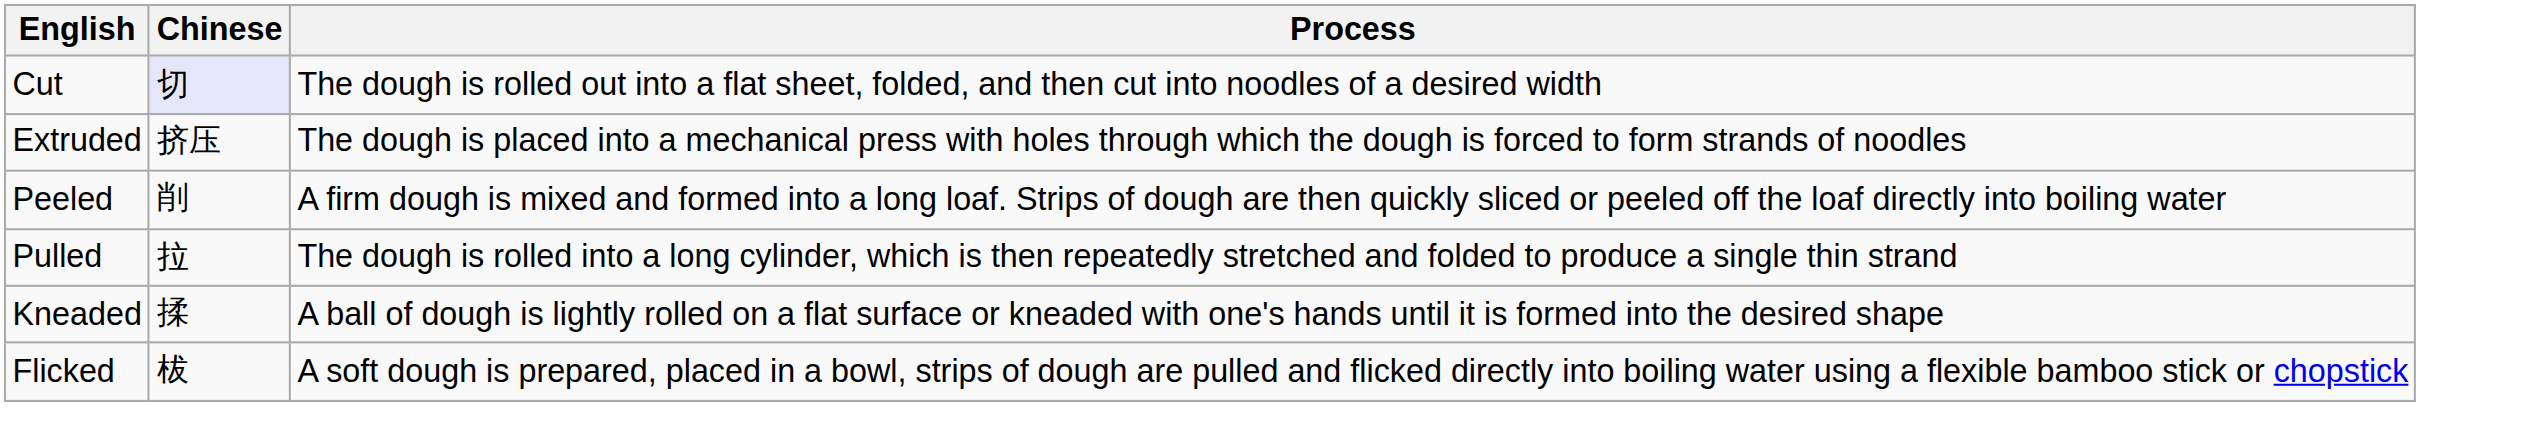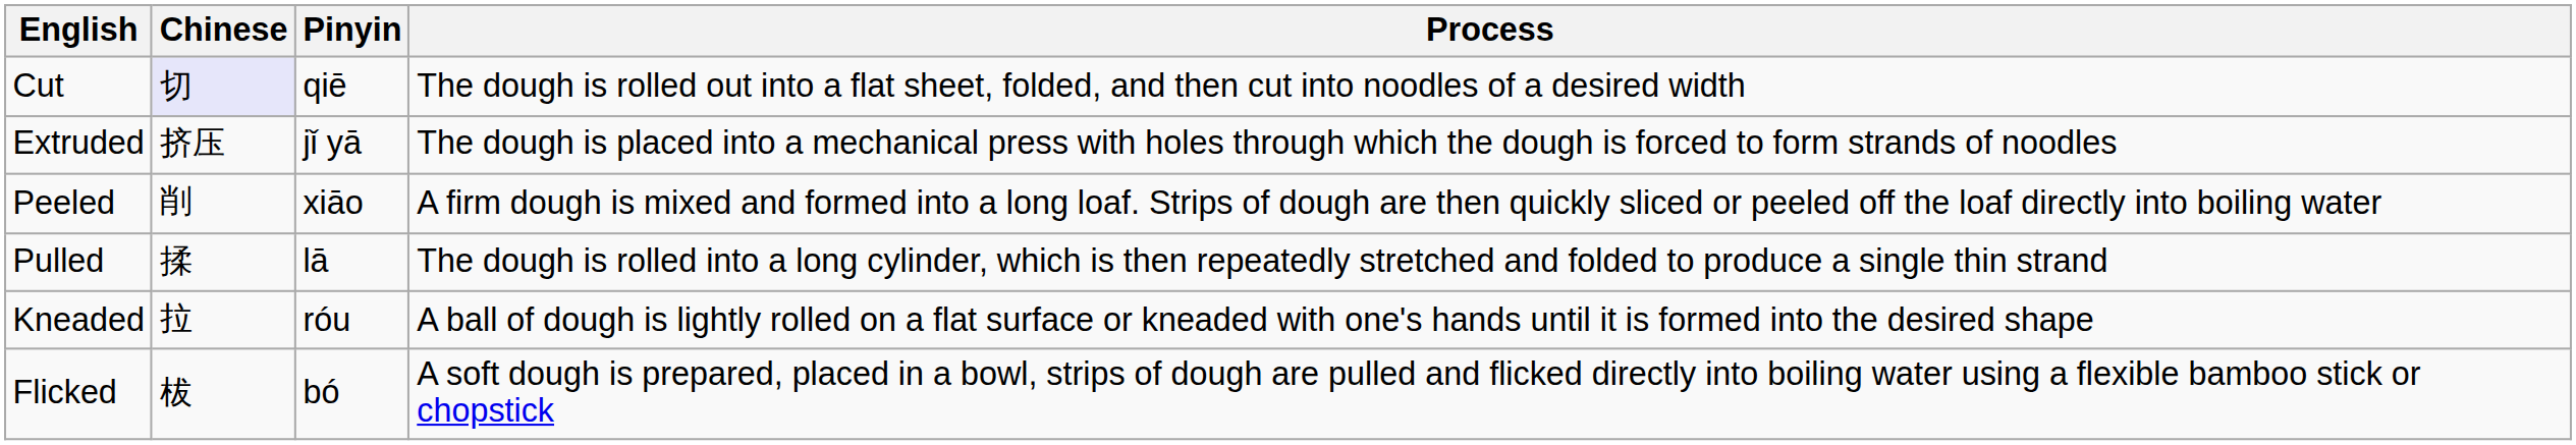 <table class="wikitable sortable">
 <tr>
 <th>English</th>
 <th>Chinese</th>
+<th>Pinyin</th>
 <th>Process</th>
 </tr>
 <tr>
 <td>Cut</td>
 <td style="background: lavender;">切</td>
+<td>qiē</td>
 <td>The dough is rolled out into a flat sheet, folded, and then cut into noodles of a desired width</td>
 </tr>
 <tr>
 <td>Extruded</td>
 <td>挤压</td>
+<td>jǐ yā</td>
 <td>The dough is placed into a mechanical press with holes through which the dough is forced to form strands of noodles</td>
 </tr>
 <tr>
 <td>Peeled</td>
 <td>削</td>
+<td>xiāo</td>
 <td>A firm dough is mixed and formed into a long loaf. Strips of dough are then quickly sliced or peeled off the loaf directly into boiling water</td>
 </tr>
 <tr>
 <td>Pulled</td>
-<td>拉</td>
+<td>揉</td>
+<td>lā</td>
 <td>The dough is rolled into a long cylinder, which is then repeatedly stretched and folded to produce a single thin strand</td>
 </tr>
 <tr>
 <td>Kneaded</td>
-<td>揉</td>
+<td>拉</td>
+<td>róu</td>
 <td>A ball of dough is lightly rolled on a flat surface or kneaded with one's hands until it is formed into the desired shape</td>
 </tr>
 <tr>
 <td>Flicked</td>
 <td>柭</td>
+<td>bó</td>
 <td>A soft dough is prepared, placed in a bowl, strips of dough are pulled and flicked directly into boiling water using a flexible bamboo stick or <a href='#'>chopstick</a></td>
 </tr>
 </table>
